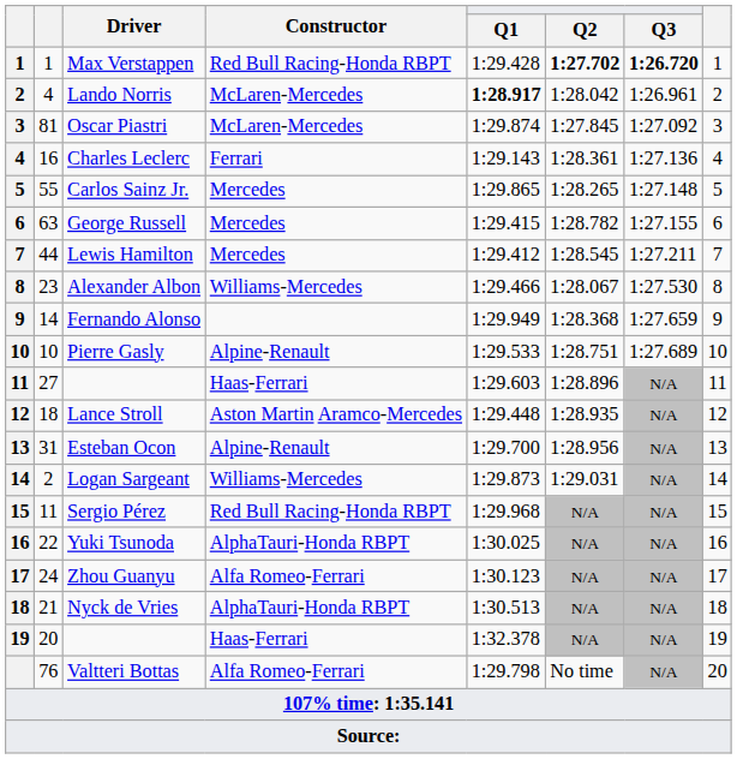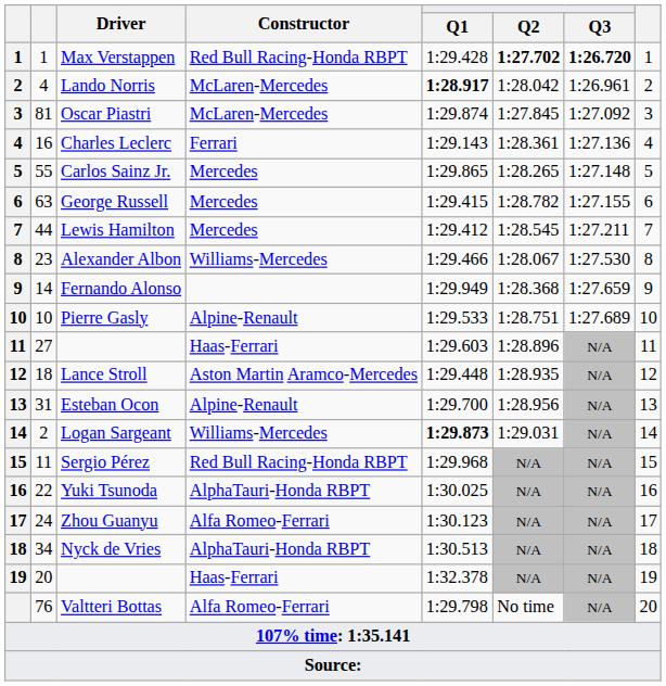 <table class="wikitable sortable" style="font-size: 85%;">
 <tr>
 <th rowspan="2"></th>
 <th rowspan="2"></th>
 <th rowspan="2">Driver</th>
 <th rowspan="2">Constructor</th>
 <th colspan="3" style="background:#eaecf0; text-align:center;"></th>
 <th rowspan="2"></th>
 </tr>
 <tr>
 <th scope="col">Q1</th>
 <th scope="col">Q2</th>
 <th scope="col">Q3</th>
 </tr>
 <tr>
 <th scope="row">1</th>
 <td align="center">1</td>
 <td data-sort-value="ver"> <a href='#'>Max Verstappen</a></td>
 <td><a href='#'>Red Bull Racing</a>-<a href='#'>Honda RBPT</a></td>
 <td>1:29.428</td>
 <td><strong>1:27.702</strong></td>
 <td><strong>1:26.720</strong></td>
 <td align="center">1</td>
 </tr>
 <tr>
 <th scope="row">2</th>
 <td align="center">4</td>
 <td data-sort-value="nor"> <a href='#'>Lando Norris</a></td>
 <td><a href='#'>McLaren</a>-<a href='#'>Mercedes</a></td>
 <td><strong>1:28.917</strong></td>
 <td>1:28.042</td>
 <td>1:26.961</td>
 <td align="center">2</td>
 </tr>
 <tr>
 <th scope="row">3</th>
 <td align="center">81</td>
 <td data-sort-value="pia"> <a href='#'>Oscar Piastri</a></td>
 <td><a href='#'>McLaren</a>-<a href='#'>Mercedes</a></td>
 <td>1:29.874</td>
 <td>1:27.845</td>
 <td>1:27.092</td>
 <td align="center">3</td>
 </tr>
 <tr>
 <th scope="row">4</th>
 <td align="center">16</td>
 <td data-sort-value="lec"> <a href='#'>Charles Leclerc</a></td>
 <td><a href='#'>Ferrari</a></td>
 <td>1:29.143</td>
 <td>1:28.361</td>
 <td>1:27.136</td>
 <td align="center">4</td>
 </tr>
 <tr>
 <th scope="row">5</th>
 <td align="center">55</td>
 <td data-sort-value="sai"> <a href='#'>Carlos Sainz Jr.</a></td>
 <td><a href='#'>Mercedes</a></td>
 <td>1:29.865</td>
 <td>1:28.265</td>
 <td>1:27.148</td>
 <td align="center">5</td>
 </tr>
 <tr>
 <th scope="row">6</th>
 <td align="center">63</td>
 <td data-sort-value="rus"> <a href='#'>George Russell</a></td>
 <td><a href='#'>Mercedes</a></td>
 <td>1:29.415</td>
 <td>1:28.782</td>
 <td>1:27.155</td>
 <td align="center">6</td>
 </tr>
 <tr>
 <th scope="row">7</th>
 <td align="center">44</td>
 <td data-sort-value="ham"> <a href='#'>Lewis Hamilton</a></td>
 <td><a href='#'>Mercedes</a></td>
 <td>1:29.412</td>
 <td>1:28.545</td>
 <td>1:27.211</td>
 <td align="center">7</td>
 </tr>
 <tr>
 <th scope="row">8</th>
 <td align="center">23</td>
 <td data-sort-value="alb"> <a href='#'>Alexander Albon</a></td>
 <td><a href='#'>Williams</a>-<a href='#'>Mercedes</a></td>
 <td>1:29.466</td>
 <td>1:28.067</td>
 <td>1:27.530</td>
 <td align="center">8</td>
 </tr>
 <tr>
 <th scope="row">9</th>
 <td align="center">14</td>
 <td data-sort-value="alo"> <a href='#'>Fernando Alonso</a></td>
 <td></td>
 <td>1:29.949</td>
 <td>1:28.368</td>
 <td>1:27.659</td>
 <td align="center">9</td>
 </tr>
 <tr>
 <th scope="row">10</th>
 <td align="center">10</td>
 <td data-sort-value="gas"> <a href='#'>Pierre Gasly</a></td>
 <td><a href='#'>Alpine</a>-<a href='#'>Renault</a></td>
 <td>1:29.533</td>
 <td>1:28.751</td>
 <td>1:27.689</td>
 <td align="center">10</td>
 </tr>
 <tr>
 <th scope="row">11</th>
 <td align="center">27</td>
 <td data-sort-value="hul"></td>
 <td><a href='#'>Haas</a>-<a href='#'>Ferrari</a></td>
 <td>1:29.603</td>
 <td>1:28.896</td>
 <td data-sort-value="15" align="center" style="background: silver"><small>N/A</small></td>
 <td align="center">11</td>
 </tr>
 <tr>
 <th scope="row">12</th>
 <td align="center">18</td>
 <td data-sort-value="str"> <a href='#'>Lance Stroll</a></td>
 <td><a href='#'>Aston Martin</a> <a href='#'>Aramco</a>-<a href='#'>Mercedes</a></td>
 <td>1:29.448</td>
 <td>1:28.935</td>
 <td data-sort-value="17" align="center" style="background: silver"><small>N/A</small></td>
 <td align="center">12</td>
 </tr>
 <tr>
 <th scope="row">13</th>
 <td align="center">31</td>
 <td data-sort-value="oco"> <a href='#'>Esteban Ocon</a></td>
 <td><a href='#'>Alpine</a>-<a href='#'>Renault</a></td>
 <td>1:29.700</td>
 <td>1:28.956</td>
 <td data-sort-value="17" align="center" style="background: silver"><small>N/A</small></td>
 <td align="center">13</td>
 </tr>
 <tr>
 <th scope="row">14</th>
 <td align="center">2</td>
 <td data-sort-value="sar"> <a href='#'>Logan Sargeant</a></td>
 <td><a href='#'>Williams</a>-<a href='#'>Mercedes</a></td>
-<td>1:29.873</td>
+<td><strong>1:29.873</strong></td>
 <td>1:29.031</td>
 <td data-sort-value="15" align="center" style="background: silver"><small>N/A</small></td>
 <td align="center">14</td>
 </tr>
 <tr>
 <th scope="row">15</th>
 <td align="center">11</td>
 <td data-sort-value="per"> <a href='#'>Sergio Pérez</a></td>
 <td><a href='#'>Red Bull Racing</a>-<a href='#'>Honda RBPT</a></td>
 <td>1:29.968</td>
 <td data-sort-value="15" align="center" style="background: silver"><small>N/A</small></td>
 <td data-sort-value="15" align="center" style="background: silver"><small>N/A</small></td>
 <td align="center">15</td>
 </tr>
 <tr>
 <th scope="row">16</th>
 <td align="center">22</td>
 <td data-sort-value="tsu"> <a href='#'>Yuki Tsunoda</a></td>
 <td><a href='#'>AlphaTauri</a>-<a href='#'>Honda RBPT</a></td>
 <td>1:30.025</td>
 <td data-sort-value="15" align="center" style="background: silver"><small>N/A</small></td>
 <td data-sort-value="15" align="center" style="background: silver"><small>N/A</small></td>
 <td align="center">16</td>
 </tr>
 <tr>
 <th scope="row">17</th>
 <td align="center">24</td>
 <td data-sort-value="zho"> <a href='#'>Zhou Guanyu</a></td>
 <td><a href='#'>Alfa Romeo</a>-<a href='#'>Ferrari</a></td>
 <td>1:30.123</td>
 <td data-sort-value="16" align="center" style="background: silver"><small>N/A</small></td>
 <td data-sort-value="16" align="center" style="background: silver"><small>N/A</small></td>
 <td align="center">17</td>
 </tr>
 <tr>
 <th scope="row">18</th>
-<td align="center">21</td>
+<td align="center">34</td>
 <td data-sort-value="dev"> <a href='#'>Nyck de Vries</a></td>
 <td><a href='#'>AlphaTauri</a>-<a href='#'>Honda RBPT</a></td>
 <td>1:30.513</td>
 <td data-sort-value="20" align="center" style="background: silver"><small>N/A</small></td>
 <td data-sort-value="20" align="center" style="background: silver"><small>N/A</small></td>
 <td align="center">18</td>
 </tr>
 <tr>
 <th scope="row">19</th>
 <td align="center">20</td>
 <td data-sort-value="mag"></td>
 <td><a href='#'>Haas</a>-<a href='#'>Ferrari</a></td>
 <td>1:32.378</td>
 <td data-sort-value="17" align="center" style="background: silver"><small>N/A</small></td>
 <td data-sort-value="17" align="center" style="background: silver"><small>N/A</small></td>
 <td align="center">19</td>
 </tr>
 <tr>
 <th scope="row"></th>
 <td align="center">76</td>
 <td data-sort-value="bot"> <a href='#'>Valtteri Bottas</a></td>
 <td><a href='#'>Alfa Romeo</a>-<a href='#'>Ferrari</a></td>
 <td>1:29.798</td>
 <td>No time</td>
 <td data-sort-value="15" align="center" style="background: silver"><small>N/A</small></td>
 <td align="center">20</td>
 </tr>
 <tr class="sortbottom">
 <td colspan="8" style="background-color:#eaecf0;text-align:center"><strong><a href='#'>107% time</a>: 1:35.141</strong></td>
 </tr>
 <tr class="sortbottom">
 <td colspan="8" style="background-color:#eaecf0;text-align:center"><strong>Source:</strong></td>
 </tr>
 </table>
